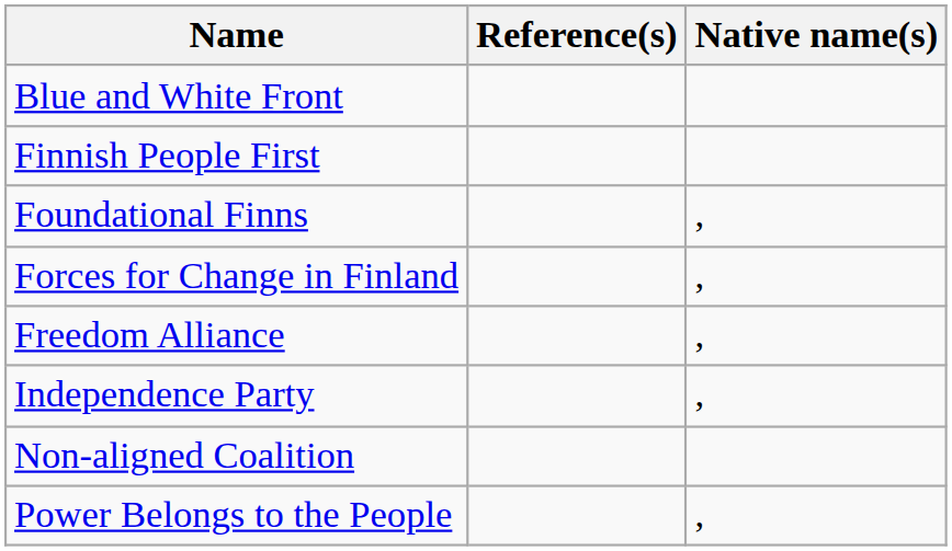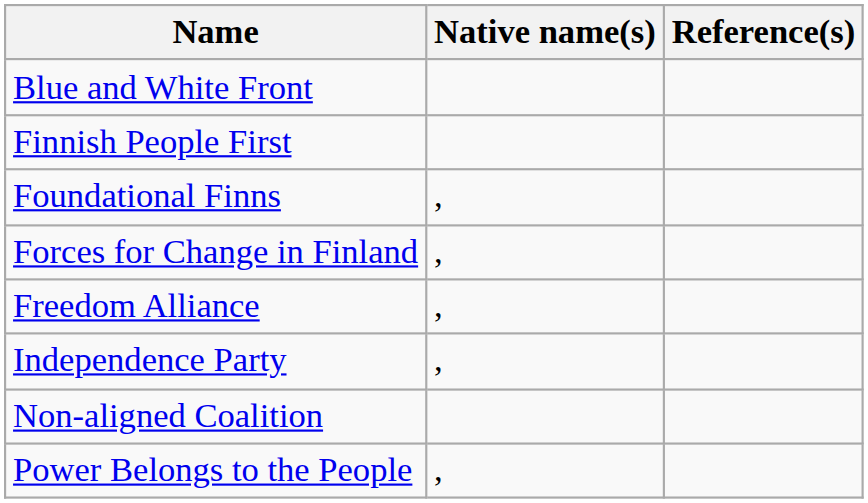 <table class="wikitable">
 <tr>
 <th>Name</th>
+<th>Native name(s)</th>
 <th>Reference(s)</th>
-<th>Native name(s)</th>
 </tr>
 <tr>
 <td><a href='#'>Blue and White Front</a></td>
 <td></td>
 <td></td>
 </tr>
 <tr>
 <td><a href='#'>Finnish People First</a></td>
 <td></td>
 <td></td>
 </tr>
 <tr>
 <td><a href='#'>Foundational Finns</a></td>
+<td>, </td>
 <td></td>
-<td>, </td>
 </tr>
 <tr>
 <td><a href='#'>Forces for Change in Finland</a></td>
+<td>, </td>
 <td></td>
-<td>, </td>
 </tr>
 <tr>
 <td><a href='#'>Freedom Alliance</a></td>
+<td>, </td>
 <td></td>
-<td>, </td>
 </tr>
 <tr>
 <td><a href='#'>Independence Party</a></td>
+<td>, </td>
 <td></td>
-<td>, </td>
 </tr>
 <tr>
 <td><a href='#'>Non-aligned Coalition</a></td>
 <td></td>
 <td></td>
 </tr>
 <tr>
 <td><a href='#'>Power Belongs to the People</a></td>
+<td>, </td>
 <td></td>
-<td>, </td>
 </tr>
 </table>
